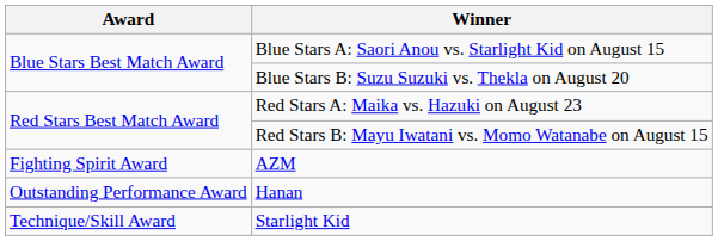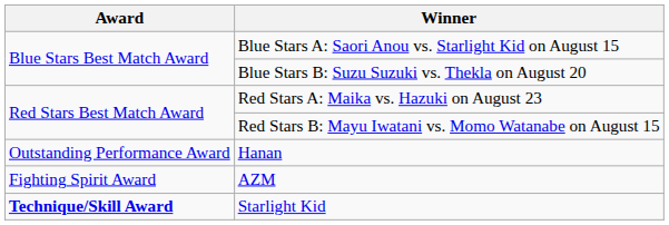 <table class="wikitable">
 <tr>
 <th>Award</th>
 <th>Winner</th>
 </tr>
 <tr>
 <td rowspan=2><a href='#'>Blue Stars Best Match Award</a></td>
 <td>Blue Stars A: <a href='#'>Saori Anou</a> vs. <a href='#'>Starlight Kid</a> on August 15</td>
 </tr>
 <tr>
 <td>Blue Stars B: <a href='#'>Suzu Suzuki</a> vs. <a href='#'>Thekla</a> on August 20</td>
 </tr>
 <tr>
 <td rowspan=2><a href='#'>Red Stars Best Match Award</a></td>
 <td>Red Stars A: <a href='#'>Maika</a> vs. <a href='#'>Hazuki</a> on August 23</td>
 </tr>
 <tr>
 <td>Red Stars B: <a href='#'>Mayu Iwatani</a> vs. <a href='#'>Momo Watanabe</a> on August 15</td>
 </tr>
 <tr>
+<td><a href='#'>Outstanding Performance Award</a></td>
+<td><a href='#'>Hanan</a></td>
+</tr>
+<tr>
 <td><a href='#'>Fighting Spirit Award</a></td>
 <td><a href='#'>AZM</a></td>
 </tr>
 <tr>
-<td><a href='#'>Outstanding Performance Award</a></td>
-<td><a href='#'>Hanan</a></td>
-</tr>
-<tr>
-<td><a href='#'>Technique/Skill Award</a></td>
+<td><strong><a href='#'>Technique/Skill Award</a></strong></td>
 <td><a href='#'>Starlight Kid</a></td>
 </tr>
 </table>
